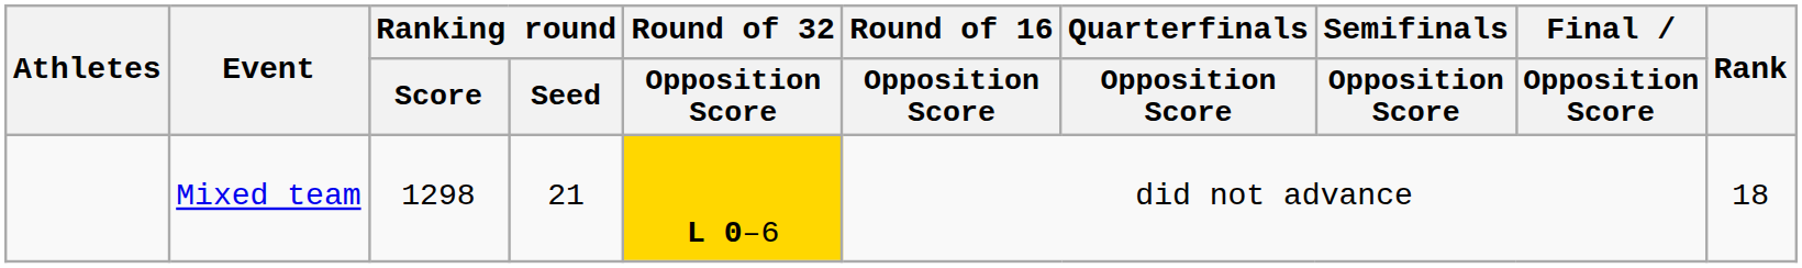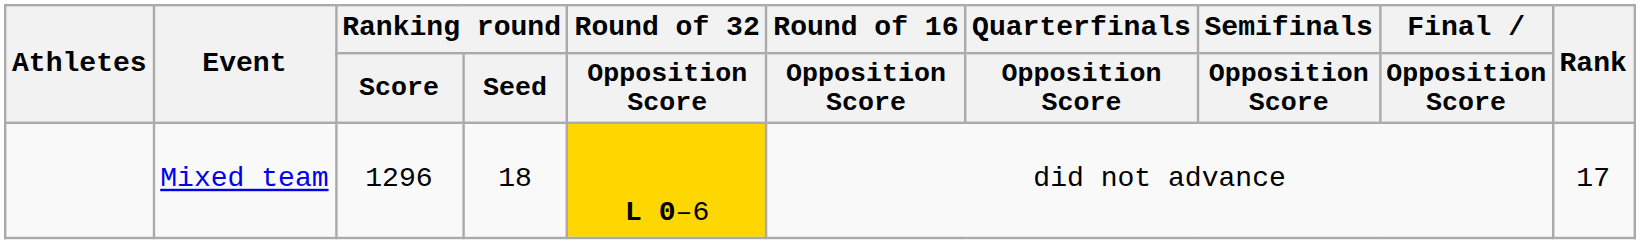 <table class="wikitable" style="font-size:90%;">
 <tr>
 <th rowspan="2">Athletes</th>
 <th rowspan="2">Event</th>
 <th colspan="2">Ranking round</th>
 <th>Round of 32</th>
 <th>Round of 16</th>
 <th>Quarterfinals</th>
 <th>Semifinals</th>
 <th>Final / </th>
 <th rowspan=2>Rank</th>
 </tr>
 <tr style="font-size:95%">
 <th>Score</th>
 <th>Seed</th>
 <th>Opposition<br>Score</th>
 <th>Opposition<br>Score</th>
 <th>Opposition<br>Score</th>
 <th>Opposition<br>Score</th>
 <th>Opposition<br>Score</th>
 </tr>
 <tr align=center>
 <td align=left><br></td>
 <td><a href='#'>Mixed team</a></td>
-<td>1298</td>
-<td>21</td>
+<td>1296</td>
+<td>18</td>
 <td style="background: gold;"><br><br><strong>L</strong> <strong>0</strong>–6</td>
 <td colspan=4>did not advance</td>
-<td>18</td>
+<td>17</td>
 </tr>
 </table>
